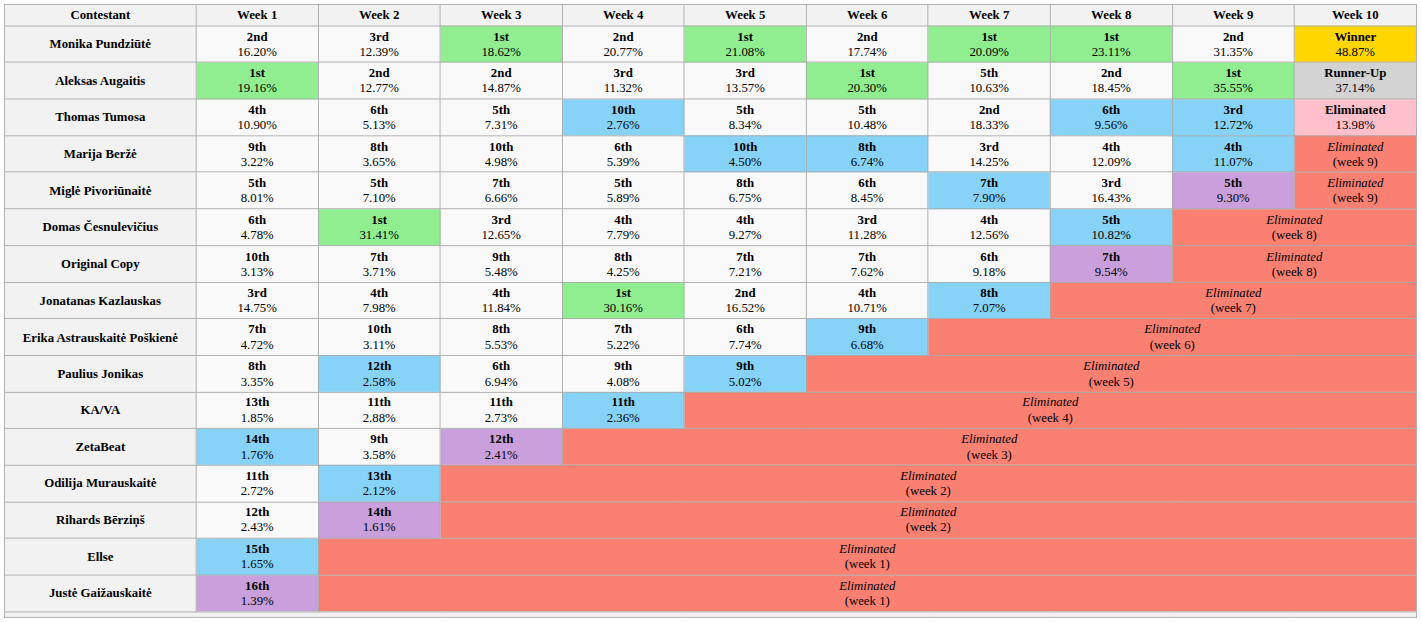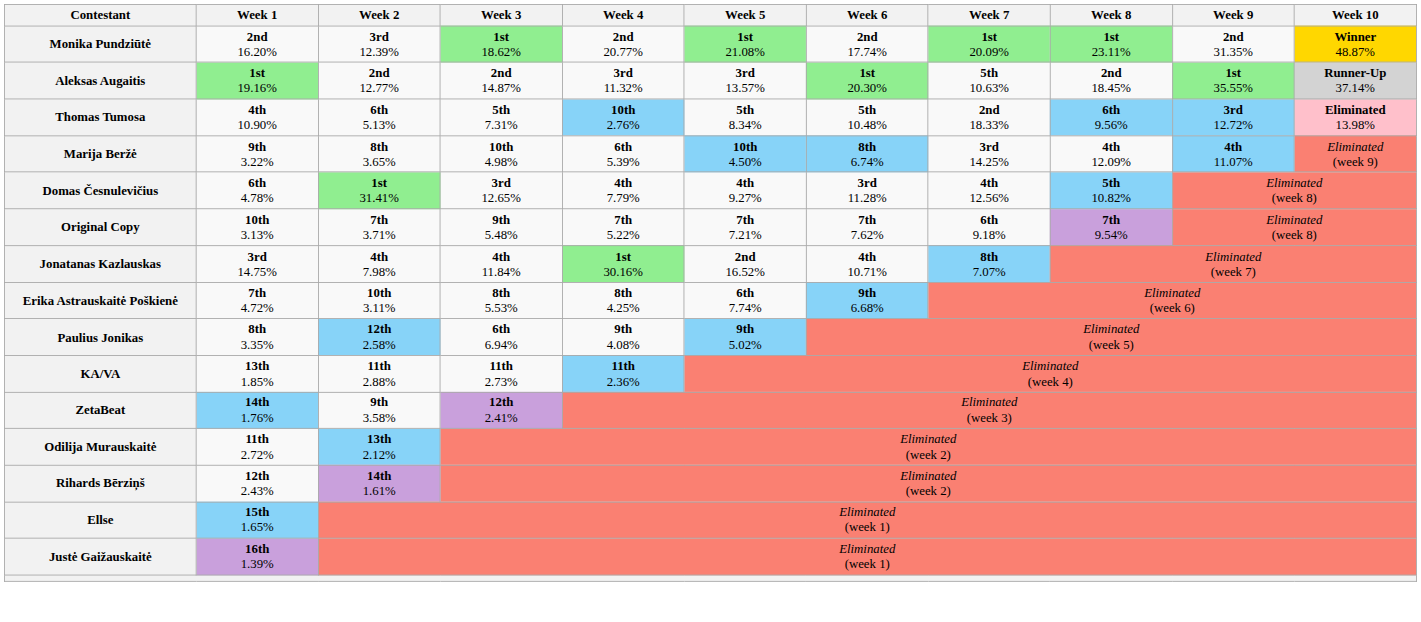 <table class="wikitable" style="text-align:center; font-size:89%">
 <tr>
 <th style="width:11%" scope="col">Contestant</th>
 <th style="width:7%" scope="col">Week 1</th>
 <th style="width:7%" scope="col">Week 2</th>
 <th style="width:7%" scope="col">Week 3</th>
 <th style="width:7%" scope="col">Week 4</th>
 <th style="width:7%" scope="col">Week 5</th>
 <th style="width:7%" scope="col">Week 6</th>
 <th style="width:7%" scope="col">Week 7</th>
 <th style="width:7%" scope="col">Week 8</th>
 <th style="width:7%" scope="col">Week 9</th>
 <th style="width:7%" scope="col">Week 10</th>
 </tr>
 <tr>
 <th scope="row">Monika Pundziūtė</th>
 <td><strong>2nd</strong><br>16.20%</td>
 <td><strong>3rd</strong><br>12.39%</td>
 <td bgcolor="lightgreen"><strong>1st</strong><br>18.62%</td>
 <td><strong>2nd</strong><br>20.77%</td>
 <td bgcolor="lightgreen"><strong>1st</strong><br>21.08%</td>
 <td><strong>2nd</strong><br>17.74%</td>
 <td bgcolor="lightgreen"><strong>1st</strong><br>20.09%</td>
 <td bgcolor="lightgreen"><strong>1st</strong><br>23.11%</td>
 <td><strong>2nd</strong><br>31.35%</td>
 <td bgcolor="gold"><strong>Winner</strong><br>48.87%</td>
 </tr>
 <tr>
 <th scope="row">Aleksas Augaitis</th>
 <td bgcolor="lightgreen"><strong>1st</strong><br>19.16%</td>
 <td><strong>2nd</strong><br>12.77%</td>
 <td><strong>2nd</strong><br>14.87%</td>
 <td><strong>3rd</strong><br>11.32%</td>
 <td><strong>3rd</strong><br>13.57%</td>
 <td bgcolor="lightgreen"><strong>1st</strong><br>20.30%</td>
 <td><strong>5th</strong><br>10.63%</td>
 <td><strong>2nd</strong><br>18.45%</td>
 <td bgcolor="lightgreen"><strong>1st</strong><br>35.55%</td>
 <td bgcolor="lightgrey"><strong>Runner-Up</strong><br>37.14%</td>
 </tr>
 <tr>
 <th scope="row">Thomas Tumosa</th>
 <td><strong>4th</strong><br>10.90%</td>
 <td><strong>6th</strong><br>5.13%</td>
 <td><strong>5th</strong><br>7.31%</td>
 <td bgcolor="#87D3F8"><strong>10th</strong><br>2.76%</td>
 <td><strong>5th</strong><br>8.34%</td>
 <td><strong>5th</strong><br>10.48%</td>
 <td><strong>2nd</strong><br>18.33%</td>
 <td bgcolor="#87D3F8"><strong>6th</strong><br>9.56%</td>
 <td bgcolor="#87D3F8"><strong>3rd</strong><br>12.72%</td>
 <td bgcolor="pink"><strong>Eliminated</strong><br>13.98%</td>
 </tr>
 <tr>
 <th scope="row">Marija Beržė</th>
 <td><strong>9th</strong><br>3.22%</td>
 <td><strong>8th</strong><br>3.65%</td>
 <td><strong>10th</strong><br>4.98%</td>
 <td><strong>6th</strong><br>5.39%</td>
 <td bgcolor="#87D3F8"><strong>10th</strong><br>4.50%</td>
 <td bgcolor="#87D3F8"><strong>8th</strong><br>6.74%</td>
 <td><strong>3rd</strong><br>14.25%</td>
 <td><strong>4th</strong><br>12.09%</td>
 <td bgcolor="#87D3F8"><strong>4th</strong><br>11.07%</td>
 <td bgcolor="salmon" colspan=1><em>Eliminated</em><br>(week 9)</td>
 </tr>
 <tr>
-<th scope="row">Miglė Pivoriūnaitė</th>
-<td><strong>5th</strong><br>8.01%</td>
-<td><strong>5th</strong><br>7.10%</td>
-<td><strong>7th</strong><br>6.66%</td>
-<td><strong>5th</strong><br>5.89%</td>
-<td><strong>8th</strong><br>6.75%</td>
-<td><strong>6th</strong><br>8.45%</td>
-<td bgcolor="#87D3F8"><strong>7th</strong><br>7.90%</td>
-<td><strong>3rd</strong><br>16.43%</td>
-<td bgcolor="#C9A0DC"><strong>5th</strong><br>9.30%</td>
-<td bgcolor="salmon" colspan=1><em>Eliminated</em><br>(week 9)</td>
-</tr>
-<tr>
 <th scope="row">Domas Česnulevičius</th>
 <td><strong>6th</strong><br>4.78%</td>
 <td bgcolor="lightgreen"><strong>1st</strong><br>31.41%</td>
 <td><strong>3rd</strong><br>12.65%</td>
 <td><strong>4th</strong><br>7.79%</td>
 <td><strong>4th</strong><br>9.27%</td>
 <td><strong>3rd</strong><br>11.28%</td>
 <td><strong>4th</strong><br>12.56%</td>
 <td bgcolor="#87D3F8"><strong>5th</strong><br>10.82%</td>
 <td bgcolor="salmon" colspan=2><em>Eliminated</em><br>(week 8)</td>
 </tr>
 <tr>
 <th scope="row">Original Copy</th>
 <td><strong>10th</strong><br>3.13%</td>
 <td><strong>7th</strong><br>3.71%</td>
 <td><strong>9th</strong><br>5.48%</td>
-<td><strong>8th</strong><br>4.25%</td>
+<td><strong>7th</strong><br>5.22%</td>
 <td><strong>7th</strong><br>7.21%</td>
 <td><strong>7th</strong><br>7.62%</td>
 <td><strong>6th</strong><br>9.18%</td>
 <td bgcolor="#C9A0DC"><strong>7th</strong><br>9.54%</td>
 <td bgcolor="salmon" colspan=2><em>Eliminated</em><br>(week 8)</td>
 </tr>
 <tr>
 <th scope="row">Jonatanas Kazlauskas</th>
 <td><strong>3rd</strong><br>14.75%</td>
 <td><strong>4th</strong><br>7.98%</td>
 <td><strong>4th</strong><br>11.84%</td>
 <td bgcolor="lightgreen"><strong>1st</strong><br>30.16%</td>
 <td><strong>2nd</strong><br>16.52%</td>
 <td><strong>4th</strong><br>10.71%</td>
 <td bgcolor="#87D3F8"><strong>8th</strong><br>7.07%</td>
 <td bgcolor="salmon" colspan=3><em>Eliminated</em><br>(week 7)</td>
 </tr>
 <tr>
 <th scope="row">Erika Astrauskaitė Poškienė</th>
 <td><strong>7th</strong><br>4.72%</td>
 <td><strong>10th</strong><br>3.11%</td>
 <td><strong>8th</strong><br>5.53%</td>
-<td><strong>7th</strong><br>5.22%</td>
+<td><strong>8th</strong><br>4.25%</td>
 <td><strong>6th</strong><br>7.74%</td>
 <td bgcolor="#87D3F8"><strong>9th</strong><br>6.68%</td>
 <td bgcolor="salmon" colspan=4><em>Eliminated</em><br>(week 6)</td>
 </tr>
 <tr>
 <th scope="row">Paulius Jonikas</th>
 <td><strong>8th</strong><br>3.35%</td>
 <td bgcolor="#87D3F8"><strong>12th</strong><br>2.58%</td>
 <td><strong>6th</strong><br>6.94%</td>
 <td><strong>9th</strong><br>4.08%</td>
 <td bgcolor="#87D3F8"><strong>9th</strong><br>5.02%</td>
 <td bgcolor="salmon" colspan=5><em>Eliminated</em><br>(week 5)</td>
 </tr>
 <tr>
 <th scope="row">KA/VA</th>
 <td><strong>13th</strong><br>1.85%</td>
 <td><strong>11th</strong><br>2.88%</td>
 <td><strong>11th</strong><br>2.73%</td>
 <td bgcolor="#87D3F8"><strong>11th</strong><br>2.36%</td>
 <td bgcolor="salmon" colspan=6><em>Eliminated</em><br>(week 4)</td>
 </tr>
 <tr>
 <th scope="row">ZetaBeat</th>
 <td bgcolor="#87D3F8"><strong>14th</strong><br>1.76%</td>
 <td><strong>9th</strong><br>3.58%</td>
 <td bgcolor="#C9A0DC"><strong>12th</strong><br>2.41%</td>
 <td bgcolor="salmon" colspan=7><em>Eliminated</em><br>(week 3)</td>
 </tr>
 <tr>
 <th scope="row">Odilija Murauskaitė</th>
 <td><strong>11th</strong><br>2.72%</td>
 <td bgcolor="#87D3F8"><strong>13th</strong><br>2.12%</td>
 <td bgcolor="salmon" colspan=8><em>Eliminated</em><br>(week 2)</td>
 </tr>
 <tr>
 <th scope="row">Rihards Bērziņš</th>
 <td><strong>12th</strong><br>2.43%</td>
 <td bgcolor="#C9A0DC"><strong>14th</strong><br>1.61%</td>
 <td bgcolor="salmon" colspan=8><em>Eliminated</em><br>(week 2)</td>
 </tr>
 <tr>
 <th scope="row">Ellse</th>
 <td bgcolor="#87D3F8"><strong>15th</strong><br>1.65%</td>
 <td bgcolor="salmon" colspan=9><em>Eliminated</em><br>(week 1)</td>
 </tr>
 <tr>
 <th scope="row">Justė Gaižauskaitė</th>
 <td bgcolor="#C9A0DC"><strong>16th</strong><br>1.39%</td>
 <td bgcolor="salmon" colspan=9><em>Eliminated</em><br>(week 1)</td>
 </tr>
 <tr>
 <th colspan="11"></th>
 </tr>
 </table>
